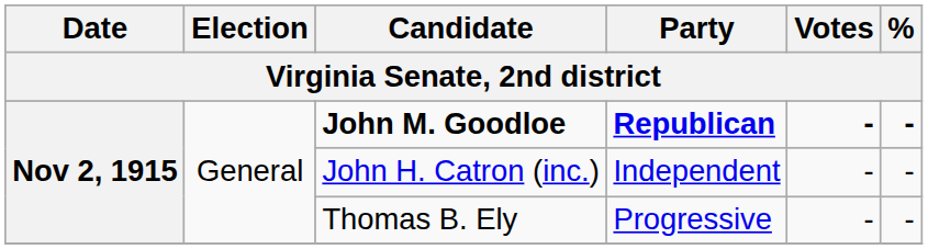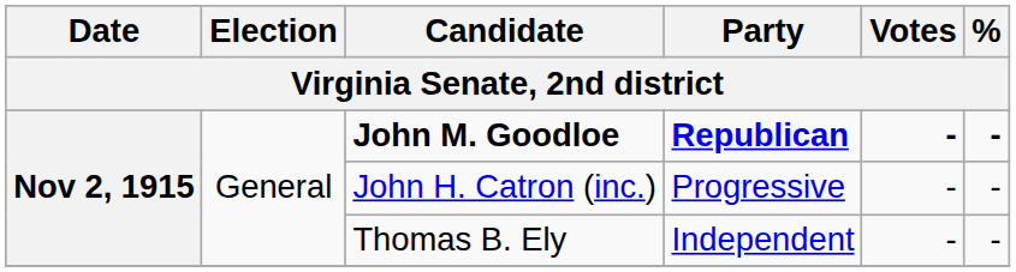 <table class="wikitable">
 <tr>
 <th>Date</th>
 <th>Election</th>
 <th>Candidate</th>
 <th>Party</th>
 <th>Votes</th>
 <th>%</th>
 </tr>
 <tr>
 <th colspan="6">Virginia Senate, 2nd district</th>
 </tr>
 <tr>
 <th rowspan="3">Nov 2, 1915</th>
 <td rowspan="3" align="center">General</td>
 <td><strong>John M. Goodloe</strong></td>
 <td><strong><a href='#'>Republican</a></strong></td>
 <td align="right"><strong>-</strong></td>
 <td align="right"><strong>-</strong></td>
 </tr>
 <tr>
 <td><a href='#'>John H. Catron</a> (<a href='#'>inc.</a>)</td>
-<td><a href='#'>Independent</a></td>
+<td><a href='#'>Progressive</a></td>
 <td align="right">-</td>
 <td align="right">-</td>
 </tr>
 <tr>
 <td>Thomas B. Ely</td>
-<td><a href='#'>Progressive</a></td>
+<td><a href='#'>Independent</a></td>
 <td align="right">-</td>
 <td align="right">-</td>
 </tr>
 <tr>
 </tr>
 </table>
